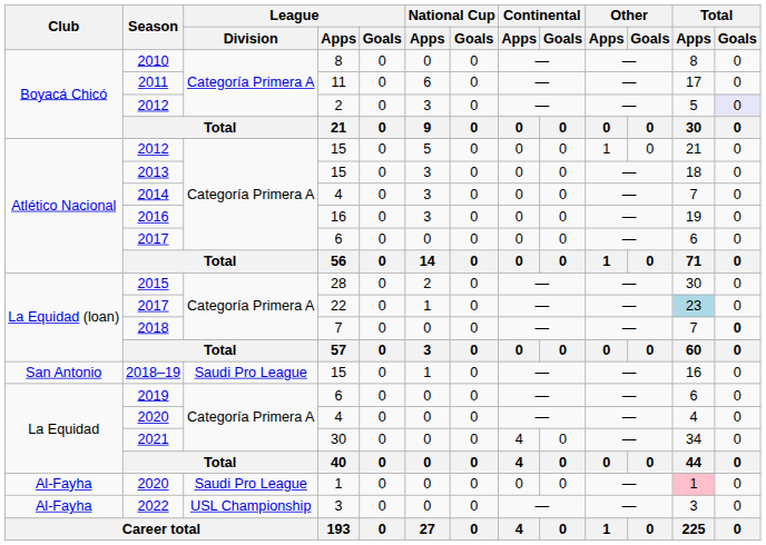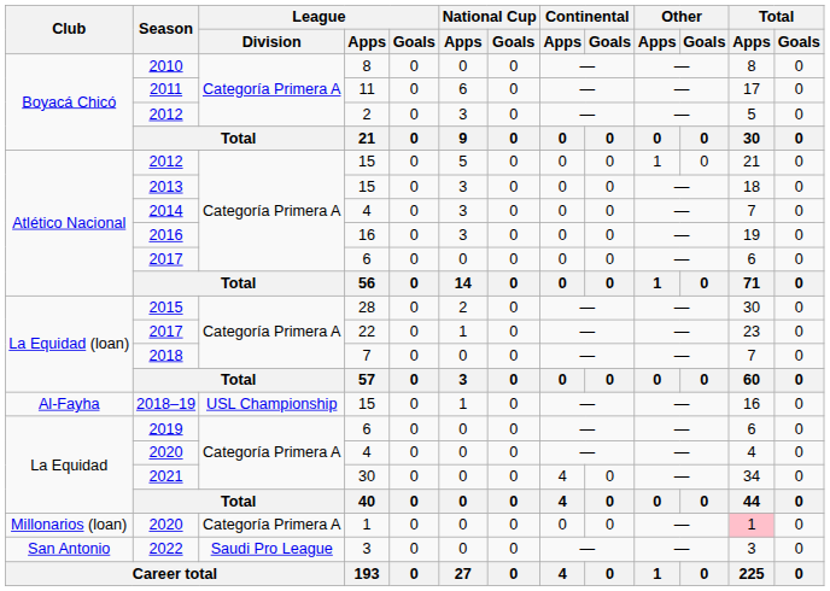 <table class="wikitable", style="text-align:center">
 <tr>
 <th rowspan="2">Club</th>
 <th rowspan="2">Season</th>
 <th colspan="3">League</th>
 <th colspan="2">National Cup</th>
 <th colspan="2">Continental</th>
 <th colspan="2">Other</th>
 <th colspan="2">Total</th>
 </tr>
 <tr>
 <th>Division</th>
 <th>Apps</th>
 <th>Goals</th>
 <th>Apps</th>
 <th>Goals</th>
 <th>Apps</th>
 <th>Goals</th>
 <th>Apps</th>
 <th>Goals</th>
 <th>Apps</th>
 <th>Goals</th>
 </tr>
 <tr>
 <td rowspan="4"><a href='#'>Boyacá Chicó</a></td>
 <td><a href='#'>2010</a></td>
 <td rowspan="3"><a href='#'>Categoría Primera A</a></td>
 <td>8</td>
 <td>0</td>
 <td>0</td>
 <td>0</td>
 <td colspan="2">—</td>
 <td colspan="2">—</td>
 <td>8</td>
 <td>0</td>
 </tr>
 <tr>
 <td><a href='#'>2011</a></td>
 <td>11</td>
 <td>0</td>
 <td>6</td>
 <td>0</td>
 <td colspan="2">—</td>
 <td colspan="2">—</td>
 <td>17</td>
 <td>0</td>
 </tr>
 <tr>
 <td><a href='#'>2012</a></td>
 <td>2</td>
 <td>0</td>
 <td>3</td>
 <td>0</td>
 <td colspan="2">—</td>
 <td colspan="2">—</td>
 <td>5</td>
-<td style="background: lavender;">0</td>
+<td>0</td>
 </tr>
 <tr>
 <th colspan="2">Total</th>
 <th>21</th>
 <th>0</th>
 <th>9</th>
 <th>0</th>
 <th>0</th>
 <th>0</th>
 <th>0</th>
 <th>0</th>
 <th>30</th>
 <th>0</th>
 </tr>
 <tr>
 <td rowspan="6"><a href='#'>Atlético Nacional</a></td>
 <td><a href='#'>2012</a></td>
 <td rowspan="5">Categoría Primera A</td>
 <td>15</td>
 <td>0</td>
 <td>5</td>
 <td>0</td>
 <td>0</td>
 <td>0</td>
 <td>1</td>
 <td>0</td>
 <td>21</td>
 <td>0</td>
 </tr>
 <tr>
 <td><a href='#'>2013</a></td>
 <td>15</td>
 <td>0</td>
 <td>3</td>
 <td>0</td>
 <td>0</td>
 <td>0</td>
 <td colspan="2">—</td>
 <td>18</td>
 <td>0</td>
 </tr>
 <tr>
 <td><a href='#'>2014</a></td>
 <td>4</td>
 <td>0</td>
 <td>3</td>
 <td>0</td>
 <td>0</td>
 <td>0</td>
 <td colspan="2">—</td>
 <td>7</td>
 <td>0</td>
 </tr>
 <tr>
 <td><a href='#'>2016</a></td>
 <td>16</td>
 <td>0</td>
 <td>3</td>
 <td>0</td>
 <td>0</td>
 <td>0</td>
 <td colspan="2">—</td>
 <td>19</td>
 <td>0</td>
 </tr>
 <tr>
 <td><a href='#'>2017</a></td>
 <td>6</td>
 <td>0</td>
 <td>0</td>
 <td>0</td>
 <td>0</td>
 <td>0</td>
 <td colspan="2">—</td>
 <td>6</td>
 <td>0</td>
 </tr>
 <tr>
 <th colspan="2">Total</th>
 <th>56</th>
 <th>0</th>
 <th>14</th>
 <th>0</th>
 <th>0</th>
 <th>0</th>
 <th>1</th>
 <th>0</th>
 <th>71</th>
 <th>0</th>
 </tr>
 <tr>
 <td rowspan="4"><a href='#'>La Equidad</a> (loan)</td>
 <td><a href='#'>2015</a></td>
 <td rowspan="3">Categoría Primera A</td>
 <td>28</td>
 <td>0</td>
 <td>2</td>
 <td>0</td>
 <td colspan="2">—</td>
 <td colspan="2">—</td>
 <td>30</td>
 <td>0</td>
 </tr>
 <tr>
 <td><a href='#'>2017</a></td>
 <td>22</td>
 <td>0</td>
 <td>1</td>
 <td>0</td>
 <td colspan="2">—</td>
 <td colspan="2">—</td>
-<td style="background: lightblue;">23</td>
+<td>23</td>
 <td>0</td>
 </tr>
 <tr>
 <td><a href='#'>2018</a></td>
 <td>7</td>
 <td>0</td>
 <td>0</td>
 <td>0</td>
 <td colspan="2">—</td>
 <td colspan="2">—</td>
 <td>7</td>
-<td><strong>0</strong></td>
+<td>0</td>
 </tr>
 <tr>
 <th colspan="2">Total</th>
 <th>57</th>
 <th>0</th>
 <th>3</th>
 <th>0</th>
 <th>0</th>
 <th>0</th>
 <th>0</th>
 <th>0</th>
 <th>60</th>
 <th>0</th>
 </tr>
 <tr>
-<td><a href='#'>San Antonio</a></td>
+<td><a href='#'>Al-Fayha</a></td>
 <td><a href='#'>2018–19</a></td>
-<td><a href='#'>Saudi Pro League</a></td>
+<td><a href='#'>USL Championship</a></td>
 <td>15</td>
 <td>0</td>
 <td>1</td>
 <td>0</td>
 <td colspan="2">—</td>
 <td colspan="2">—</td>
 <td>16</td>
 <td>0</td>
 </tr>
 <tr>
 <td rowspan="4">La Equidad</td>
 <td><a href='#'>2019</a></td>
 <td rowspan="3">Categoría Primera A</td>
 <td>6</td>
 <td>0</td>
 <td>0</td>
 <td>0</td>
 <td colspan="2">—</td>
 <td colspan="2">—</td>
 <td>6</td>
 <td>0</td>
 </tr>
 <tr>
 <td><a href='#'>2020</a></td>
 <td>4</td>
 <td>0</td>
 <td>0</td>
 <td>0</td>
 <td colspan="2">—</td>
 <td colspan="2">—</td>
 <td>4</td>
 <td>0</td>
 </tr>
 <tr>
 <td><a href='#'>2021</a></td>
 <td>30</td>
 <td>0</td>
 <td>0</td>
 <td>0</td>
 <td>4</td>
 <td>0</td>
 <td colspan="2">—</td>
 <td>34</td>
 <td>0</td>
 </tr>
 <tr>
 <th colspan="2">Total</th>
 <th>40</th>
 <th>0</th>
 <th>0</th>
 <th>0</th>
 <th>4</th>
 <th>0</th>
 <th>0</th>
 <th>0</th>
 <th>44</th>
 <th>0</th>
 </tr>
 <tr>
-<td><a href='#'>Al-Fayha</a></td>
+<td><a href='#'>Millonarios</a> (loan)</td>
 <td><a href='#'>2020</a></td>
-<td><a href='#'>Saudi Pro League</a></td>
+<td>Categoría Primera A</td>
 <td>1</td>
 <td>0</td>
 <td>0</td>
 <td>0</td>
 <td>0</td>
 <td>0</td>
 <td colspan="2">—</td>
 <td style="background: pink;">1</td>
 <td>0</td>
 </tr>
 <tr>
-<td><a href='#'>Al-Fayha</a></td>
+<td><a href='#'>San Antonio</a></td>
 <td><a href='#'>2022</a></td>
-<td><a href='#'>USL Championship</a></td>
+<td><a href='#'>Saudi Pro League</a></td>
 <td>3</td>
 <td>0</td>
 <td>0</td>
 <td>0</td>
 <td colspan="2">—</td>
 <td colspan="2">—</td>
 <td>3</td>
 <td>0</td>
 </tr>
 <tr>
 <th colspan="3">Career total</th>
 <th>193</th>
 <th>0</th>
 <th>27</th>
 <th>0</th>
 <th>4</th>
 <th>0</th>
 <th>1</th>
 <th>0</th>
 <th>225</th>
 <th>0</th>
 </tr>
 </table>
